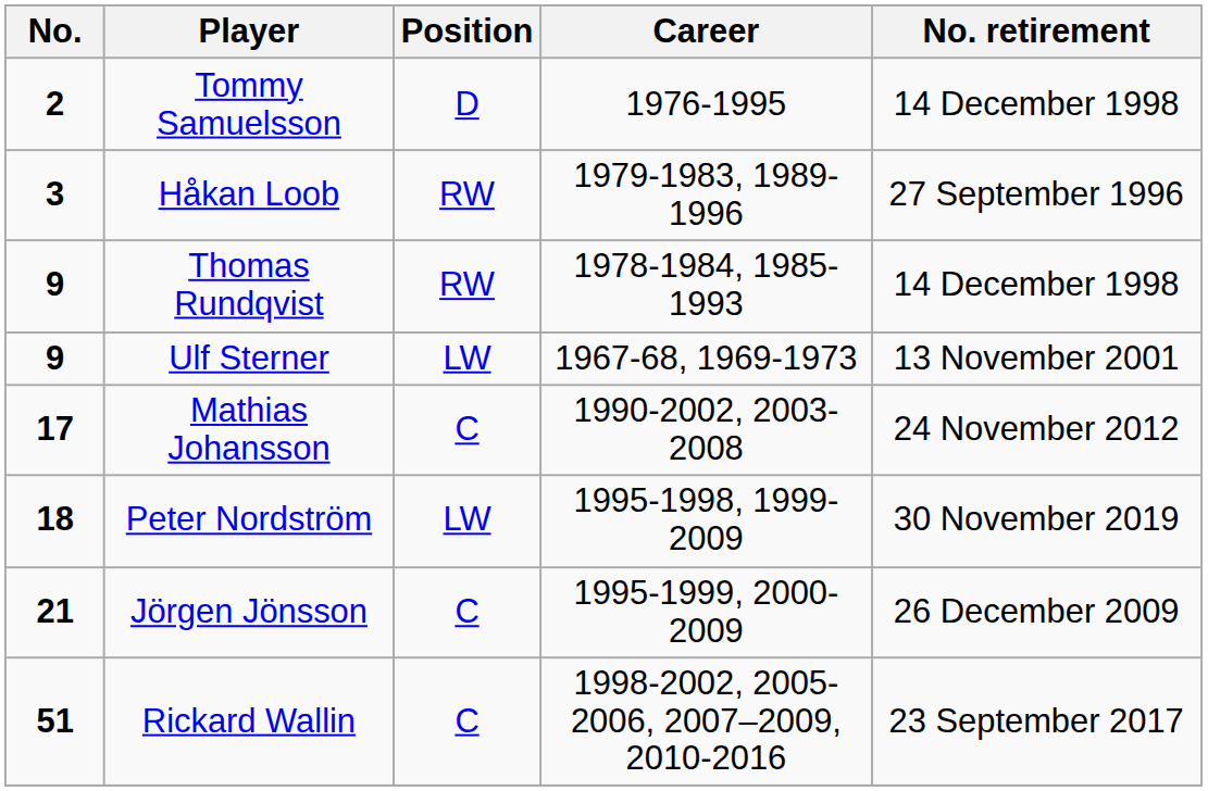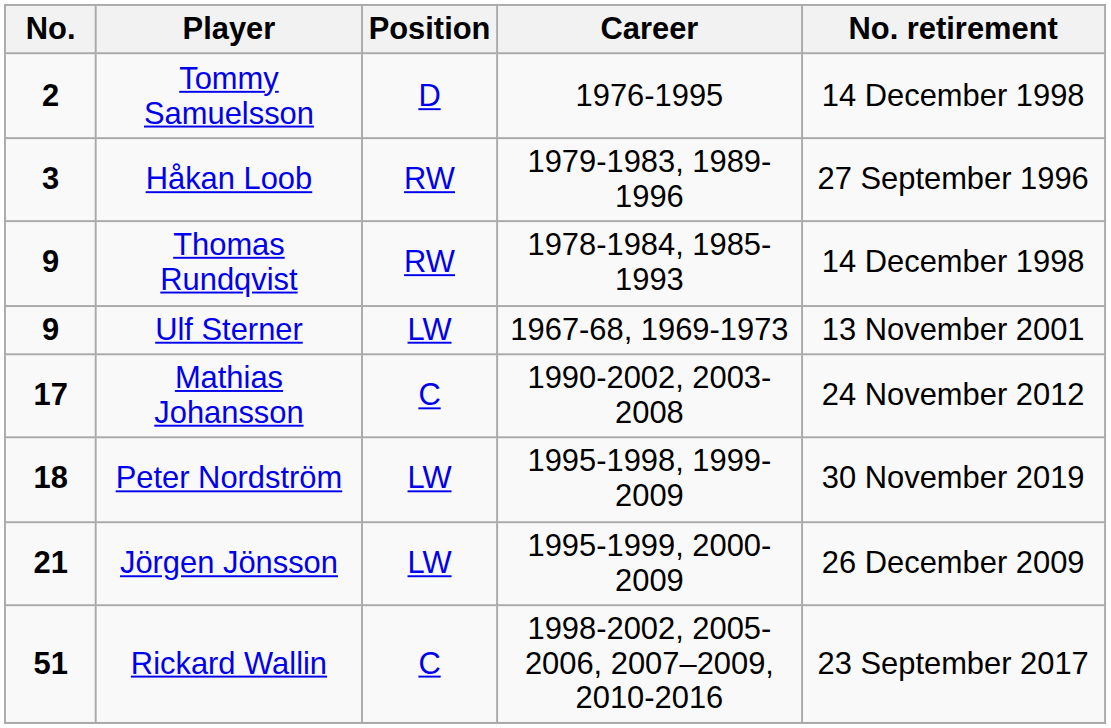 <table class="wikitable sortable" style="text-align:center">
 <tr>
 <th width=40px>No.</th>
 <th width=130px>Player</th>
 <th width=40px>Position</th>
 <th width=150px>Career</th>
 <th width=150px>No. retirement</th>
 </tr>
 <tr>
 <td><strong>2</strong></td>
 <td><a href='#'>Tommy Samuelsson</a></td>
 <td><a href='#'>D</a></td>
 <td>1976-1995</td>
 <td>14 December 1998</td>
 </tr>
 <tr>
 <td><strong>3</strong></td>
 <td><a href='#'>Håkan Loob</a></td>
 <td><a href='#'>RW</a></td>
 <td>1979-1983, 1989-1996</td>
 <td>27 September 1996</td>
 </tr>
 <tr>
 <td><strong>9</strong></td>
 <td><a href='#'>Thomas Rundqvist</a></td>
 <td><a href='#'>RW</a></td>
 <td>1978-1984, 1985-1993</td>
 <td>14 December 1998</td>
 </tr>
 <tr>
 <td><strong>9</strong></td>
 <td><a href='#'>Ulf Sterner</a></td>
 <td><a href='#'>LW</a></td>
 <td>1967-68, 1969-1973</td>
 <td>13 November 2001</td>
 </tr>
 <tr>
 <td><strong>17</strong></td>
 <td><a href='#'>Mathias Johansson</a></td>
 <td><a href='#'>C</a></td>
 <td>1990-2002, 2003-2008</td>
 <td>24 November 2012</td>
 </tr>
 <tr>
 <td><strong>18</strong></td>
 <td><a href='#'>Peter Nordström</a></td>
 <td><a href='#'>LW</a></td>
 <td>1995-1998, 1999-2009</td>
 <td>30 November 2019</td>
 </tr>
 <tr>
 <td><strong>21</strong></td>
 <td><a href='#'>Jörgen Jönsson</a></td>
-<td><a href='#'>C</a></td>
+<td><a href='#'>LW</a></td>
 <td>1995-1999, 2000-2009</td>
 <td>26 December 2009</td>
 </tr>
 <tr>
 <td><strong>51</strong></td>
 <td><a href='#'>Rickard Wallin</a></td>
 <td><a href='#'>C</a></td>
 <td>1998-2002, 2005-2006, 2007–2009, 2010-2016</td>
 <td>23 September 2017</td>
 </tr>
 <tr>
 </tr>
 </table>
